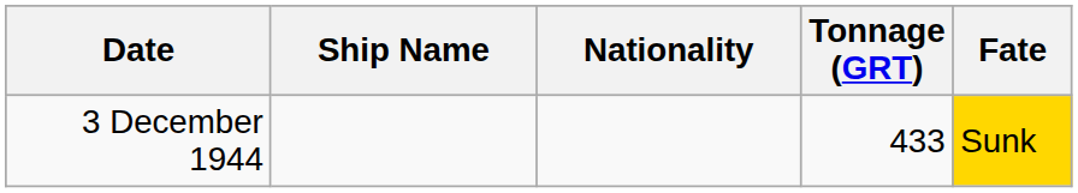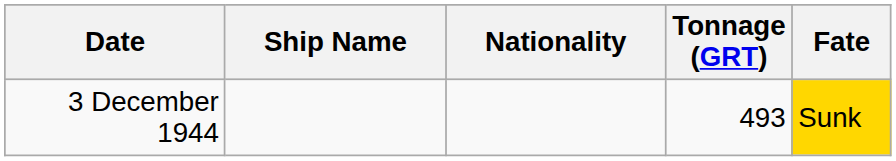 <table class="wikitable sortable">
 <tr>
 <th width="120px">Date</th>
 <th width="120px">Ship Name</th>
 <th width="120px">Nationality</th>
 <th width="25px">Tonnage (<a href='#'>GRT</a>)</th>
 <th width="50px">Fate</th>
 </tr>
 <tr>
 <td align="right">3 December 1944</td>
 <td align="left"></td>
 <td align="left"></td>
-<td align="right">433</td>
+<td align="right">493</td>
 <td align="left" style="background: gold;">Sunk</td>
 </tr>
 </table>
